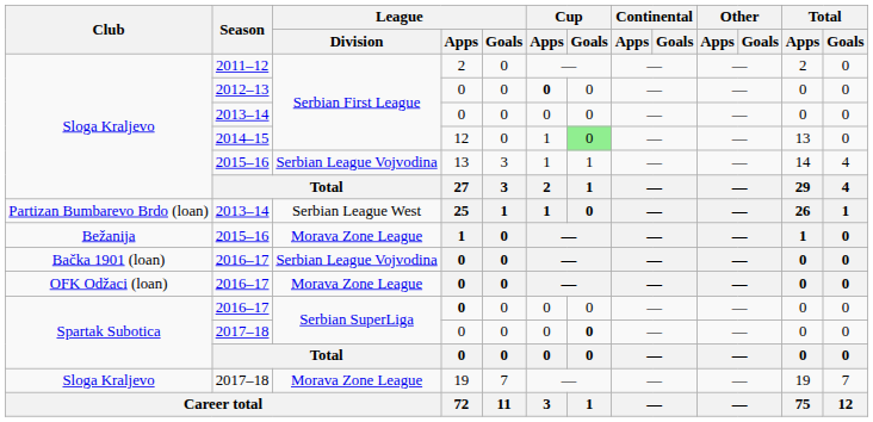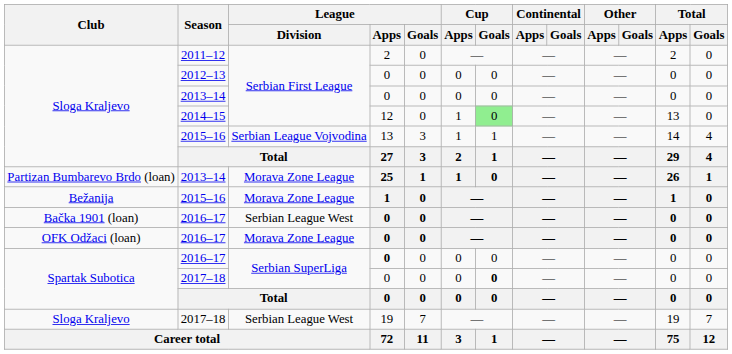 <table class="wikitable" style="text-align:center">
 <tr>
 <th rowspan="2">Club</th>
 <th rowspan="2">Season</th>
 <th colspan="3">League</th>
 <th colspan="2">Cup</th>
 <th colspan="2">Continental</th>
 <th colspan="2">Other</th>
 <th colspan="2">Total</th>
 </tr>
 <tr>
 <th>Division</th>
 <th>Apps</th>
 <th>Goals</th>
 <th>Apps</th>
 <th>Goals</th>
 <th>Apps</th>
 <th>Goals</th>
 <th>Apps</th>
 <th>Goals</th>
 <th>Apps</th>
 <th>Goals</th>
 </tr>
 <tr>
 <td rowspan="6"><a href='#'>Sloga Kraljevo</a></td>
 <td><a href='#'>2011–12</a></td>
 <td rowspan="4"><a href='#'>Serbian First League</a></td>
 <td>2</td>
 <td>0</td>
 <td colspan="2">—</td>
 <td colspan="2">—</td>
 <td colspan="2">—</td>
 <td>2</td>
 <td>0</td>
 </tr>
 <tr>
 <td><a href='#'>2012–13</a></td>
 <td>0</td>
 <td>0</td>
-<td><strong>0</strong></td>
+<td>0</td>
 <td>0</td>
 <td colspan="2">—</td>
 <td colspan="2">—</td>
 <td>0</td>
 <td>0</td>
 </tr>
 <tr>
 <td><a href='#'>2013–14</a></td>
 <td>0</td>
 <td>0</td>
 <td>0</td>
 <td>0</td>
 <td colspan="2">—</td>
 <td colspan="2">—</td>
 <td>0</td>
 <td>0</td>
 </tr>
 <tr>
 <td><a href='#'>2014–15</a></td>
 <td>12</td>
 <td>0</td>
 <td>1</td>
 <td style="background: lightgreen;">0</td>
 <td colspan="2">—</td>
 <td colspan="2">—</td>
 <td>13</td>
 <td>0</td>
 </tr>
 <tr>
 <td><a href='#'>2015–16</a></td>
 <td><a href='#'>Serbian League Vojvodina</a></td>
 <td>13</td>
 <td>3</td>
 <td>1</td>
 <td>1</td>
 <td colspan="2">—</td>
 <td colspan="2">—</td>
 <td>14</td>
 <td>4</td>
 </tr>
 <tr>
 <th colspan="2">Total</th>
 <th>27</th>
 <th>3</th>
 <th>2</th>
 <th>1</th>
 <th colspan="2">—</th>
 <th colspan="2">—</th>
 <th>29</th>
 <th>4</th>
 </tr>
 <tr>
 <td><a href='#'>Partizan Bumbarevo Brdo</a> (loan)</td>
 <td><a href='#'>2013–14</a></td>
-<td>Serbian League West</td>
+<td><a href='#'>Morava Zone League</a></td>
 <th>25</th>
 <th>1</th>
 <th>1</th>
 <th>0</th>
 <th colspan="2">—</th>
 <th colspan="2">—</th>
 <th>26</th>
 <th>1</th>
 </tr>
 <tr>
 <td><a href='#'>Bežanija</a></td>
 <td><a href='#'>2015–16</a></td>
 <td><a href='#'>Morava Zone League</a></td>
 <th>1</th>
 <th>0</th>
 <th colspan="2">—</th>
 <th colspan="2">—</th>
 <th colspan="2">—</th>
 <th>1</th>
 <th>0</th>
 </tr>
 <tr>
 <td><a href='#'>Bačka 1901</a> (loan)</td>
 <td><a href='#'>2016–17</a></td>
-<td><a href='#'>Serbian League Vojvodina</a></td>
+<td>Serbian League West</td>
 <th>0</th>
 <th>0</th>
 <th colspan="2">—</th>
 <th colspan="2">—</th>
 <th colspan="2">—</th>
 <th>0</th>
 <th>0</th>
 </tr>
 <tr>
 <td><a href='#'>OFK Odžaci</a> (loan)</td>
 <td><a href='#'>2016–17</a></td>
 <td><a href='#'>Morava Zone League</a></td>
 <th>0</th>
 <th>0</th>
 <th colspan="2">—</th>
 <th colspan="2">—</th>
 <th colspan="2">—</th>
 <th>0</th>
 <th>0</th>
 </tr>
 <tr>
 <td rowspan="3"><a href='#'>Spartak Subotica</a></td>
 <td><a href='#'>2016–17</a></td>
 <td rowspan="2"><a href='#'>Serbian SuperLiga</a></td>
 <td><strong>0</strong></td>
 <td>0</td>
 <td>0</td>
 <td>0</td>
 <td colspan="2">—</td>
 <td colspan="2">—</td>
 <td>0</td>
 <td>0</td>
 </tr>
 <tr>
 <td><a href='#'>2017–18</a></td>
 <td>0</td>
 <td>0</td>
 <td>0</td>
 <td><strong>0</strong></td>
 <td colspan="2">—</td>
 <td colspan="2">—</td>
 <td>0</td>
 <td>0</td>
 </tr>
 <tr>
 <th colspan="2">Total</th>
 <th>0</th>
 <th>0</th>
 <th>0</th>
 <th>0</th>
 <th colspan="2">—</th>
 <th colspan="2">—</th>
 <th>0</th>
 <th>0</th>
 </tr>
 <tr>
 <td><a href='#'>Sloga Kraljevo</a></td>
 <td>2017–18</td>
-<td><a href='#'>Morava Zone League</a></td>
+<td>Serbian League West</td>
 <td>19</td>
 <td>7</td>
 <td colspan="2">—</td>
 <td colspan="2">—</td>
 <td colspan="2">—</td>
 <td>19</td>
 <td>7</td>
 </tr>
 <tr>
 <th colspan="3">Career total</th>
 <th>72</th>
 <th>11</th>
 <th>3</th>
 <th>1</th>
 <th colspan="2">—</th>
 <th colspan="2">—</th>
 <th>75</th>
 <th>12</th>
 </tr>
 </table>
